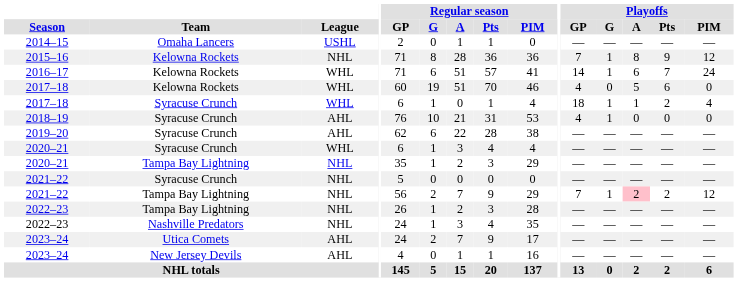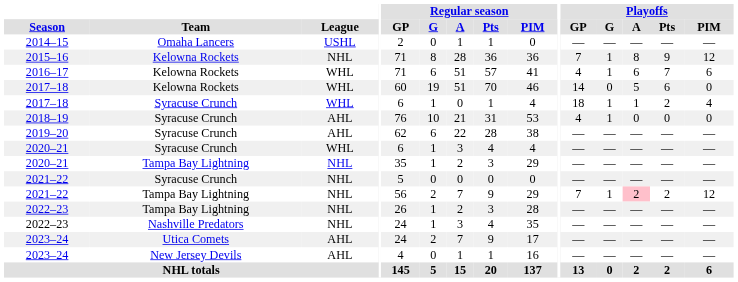 <table border="0" cellpadding="1" cellspacing="0" style="text-align:center; width:60em;">
 <tr bgcolor="#e0e0e0">
 <th colspan="3" bgcolor="#ffffff"></th>
 <th rowspan="98" bgcolor="#ffffff"></th>
 <th colspan="5"><a href='#'>Regular season</a></th>
 <th rowspan="98" bgcolor="#ffffff"></th>
 <th colspan="5"><a href='#'>Playoffs</a></th>
 </tr>
 <tr bgcolor="#e0e0e0">
 <th><a href='#'>Season</a></th>
 <th>Team</th>
 <th>League</th>
 <th>GP</th>
 <th><a href='#'>G</a></th>
 <th><a href='#'>A</a></th>
 <th><a href='#'>Pts</a></th>
 <th><a href='#'>PIM</a></th>
 <th>GP</th>
 <th>G</th>
 <th>A</th>
 <th>Pts</th>
 <th>PIM</th>
 </tr>
 <tr>
 <td><a href='#'>2014–15</a></td>
 <td><a href='#'>Omaha Lancers</a></td>
 <td><a href='#'>USHL</a></td>
 <td>2</td>
 <td>0</td>
 <td>1</td>
 <td>1</td>
 <td>0</td>
 <td>—</td>
 <td>—</td>
 <td>—</td>
 <td>—</td>
 <td>—</td>
 </tr>
 <tr bgcolor="#f0f0f0">
 <td><a href='#'>2015–16</a></td>
 <td><a href='#'>Kelowna Rockets</a></td>
 <td>NHL</td>
 <td>71</td>
 <td>8</td>
 <td>28</td>
 <td>36</td>
 <td>36</td>
 <td>7</td>
 <td>1</td>
 <td>8</td>
 <td>9</td>
 <td>12</td>
 </tr>
 <tr>
 <td><a href='#'>2016–17</a></td>
 <td>Kelowna Rockets</td>
 <td>WHL</td>
 <td>71</td>
 <td>6</td>
 <td>51</td>
 <td>57</td>
 <td>41</td>
-<td>14</td>
+<td>4</td>
 <td>1</td>
 <td>6</td>
 <td>7</td>
-<td>24</td>
+<td>6</td>
 </tr>
 <tr bgcolor="#f0f0f0">
 <td><a href='#'>2017–18</a></td>
 <td>Kelowna Rockets</td>
 <td>WHL</td>
 <td>60</td>
 <td>19</td>
 <td>51</td>
 <td>70</td>
 <td>46</td>
-<td>4</td>
+<td>14</td>
 <td>0</td>
 <td>5</td>
 <td>6</td>
 <td>0</td>
 </tr>
 <tr>
 <td><a href='#'>2017–18</a></td>
 <td><a href='#'>Syracuse Crunch</a></td>
 <td><a href='#'>WHL</a></td>
 <td>6</td>
 <td>1</td>
 <td>0</td>
 <td>1</td>
 <td>4</td>
 <td>18</td>
 <td>1</td>
 <td>1</td>
 <td>2</td>
 <td>4</td>
 </tr>
 <tr bgcolor="#f0f0f0">
 <td><a href='#'>2018–19</a></td>
 <td>Syracuse Crunch</td>
 <td>AHL</td>
 <td>76</td>
 <td>10</td>
 <td>21</td>
 <td>31</td>
 <td>53</td>
 <td>4</td>
 <td>1</td>
 <td>0</td>
 <td>0</td>
 <td>0</td>
 </tr>
 <tr>
 <td><a href='#'>2019–20</a></td>
 <td>Syracuse Crunch</td>
 <td>AHL</td>
 <td>62</td>
 <td>6</td>
 <td>22</td>
 <td>28</td>
 <td>38</td>
 <td>—</td>
 <td>—</td>
 <td>—</td>
 <td>—</td>
 <td>—</td>
 </tr>
 <tr bgcolor="#f0f0f0">
 <td><a href='#'>2020–21</a></td>
 <td>Syracuse Crunch</td>
 <td>WHL</td>
 <td>6</td>
 <td>1</td>
 <td>3</td>
 <td>4</td>
 <td>4</td>
 <td>—</td>
 <td>—</td>
 <td>—</td>
 <td>—</td>
 <td>—</td>
 </tr>
 <tr>
 <td><a href='#'>2020–21</a></td>
 <td><a href='#'>Tampa Bay Lightning</a></td>
 <td><a href='#'>NHL</a></td>
 <td>35</td>
 <td>1</td>
 <td>2</td>
 <td>3</td>
 <td>29</td>
 <td>—</td>
 <td>—</td>
 <td>—</td>
 <td>—</td>
 <td>—</td>
 </tr>
 <tr bgcolor="#f0f0f0">
 <td><a href='#'>2021–22</a></td>
 <td>Syracuse Crunch</td>
 <td>NHL</td>
 <td>5</td>
 <td>0</td>
 <td>0</td>
 <td>0</td>
 <td>0</td>
 <td>—</td>
 <td>—</td>
 <td>—</td>
 <td>—</td>
 <td>—</td>
 </tr>
 <tr>
 <td><a href='#'>2021–22</a></td>
 <td>Tampa Bay Lightning</td>
 <td>NHL</td>
 <td>56</td>
 <td>2</td>
 <td>7</td>
 <td>9</td>
 <td>29</td>
 <td>7</td>
 <td>1</td>
 <td style="background: pink;">2</td>
 <td>2</td>
 <td>12</td>
 </tr>
 <tr bgcolor="#f0f0f0">
 <td><a href='#'>2022–23</a></td>
 <td>Tampa Bay Lightning</td>
 <td>NHL</td>
 <td>26</td>
 <td>1</td>
 <td>2</td>
 <td>3</td>
 <td>28</td>
 <td>—</td>
 <td>—</td>
 <td>—</td>
 <td>—</td>
 <td>—</td>
 </tr>
 <tr>
 <td>2022–23</td>
 <td><a href='#'>Nashville Predators</a></td>
 <td>NHL</td>
 <td>24</td>
 <td>1</td>
 <td>3</td>
 <td>4</td>
 <td>35</td>
 <td>—</td>
 <td>—</td>
 <td>—</td>
 <td>—</td>
 <td>—</td>
 </tr>
 <tr bgcolor="#f0f0f0">
 <td><a href='#'>2023–24</a></td>
 <td><a href='#'>Utica Comets</a></td>
 <td>AHL</td>
 <td>24</td>
 <td>2</td>
 <td>7</td>
 <td>9</td>
 <td>17</td>
 <td>—</td>
 <td>—</td>
 <td>—</td>
 <td>—</td>
 <td>—</td>
 </tr>
 <tr>
 <td><a href='#'>2023–24</a></td>
 <td><a href='#'>New Jersey Devils</a></td>
 <td>AHL</td>
 <td>4</td>
 <td>0</td>
 <td>1</td>
 <td>1</td>
 <td>16</td>
 <td>—</td>
 <td>—</td>
 <td>—</td>
 <td>—</td>
 <td>—</td>
 </tr>
 <tr bgcolor="#e0e0e0">
 <th colspan="3">NHL totals</th>
 <th>145</th>
 <th>5</th>
 <th>15</th>
 <th>20</th>
 <th>137</th>
 <th>13</th>
 <th>0</th>
 <th>2</th>
 <th>2</th>
 <th>6</th>
 </tr>
 </table>
